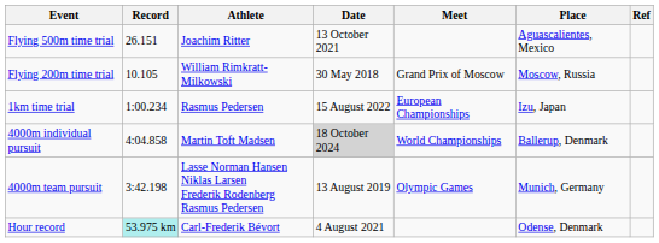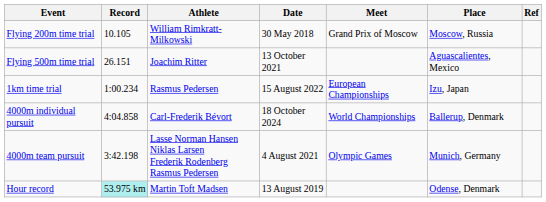 <table class="wikitable" style="font-size:95%; width: 95%;">
 <tr>
 <th>Event</th>
 <th>Record</th>
 <th>Athlete</th>
 <th>Date</th>
 <th>Meet</th>
 <th>Place</th>
 <th>Ref</th>
 </tr>
 <tr>
+<td><a href='#'>Flying 200m time trial</a></td>
+<td>10.105</td>
+<td><a href='#'>William Rimkratt-Milkowski</a></td>
+<td>30 May 2018</td>
+<td>Grand Prix of Moscow</td>
+<td><a href='#'>Moscow</a>, Russia</td>
+<td></td>
+</tr>
+<tr>
 <td><a href='#'>Flying 500m time trial</a></td>
 <td>26.151</td>
 <td><a href='#'>Joachim Ritter</a></td>
 <td>13 October 2021</td>
 <td></td>
 <td><a href='#'>Aguascalientes</a>, Mexico</td>
-<td></td>
-</tr>
-<tr>
-<td><a href='#'>Flying 200m time trial</a></td>
-<td>10.105</td>
-<td><a href='#'>William Rimkratt-Milkowski</a></td>
-<td>30 May 2018</td>
-<td>Grand Prix of Moscow</td>
-<td><a href='#'>Moscow</a>, Russia</td>
 <td></td>
 </tr>
 <tr>
 <td><a href='#'>1km time trial</a></td>
 <td>1:00.234</td>
 <td><a href='#'>Rasmus Pedersen</a></td>
 <td>15 August 2022</td>
 <td><a href='#'>European Championships</a></td>
 <td><a href='#'>Izu</a>, Japan</td>
 <td></td>
 </tr>
 <tr>
 <td><a href='#'>4000m individual pursuit</a></td>
 <td>4:04.858</td>
-<td><a href='#'>Martin Toft Madsen</a></td>
-<td style="background: lightgrey;">18 October 2024</td>
+<td><a href='#'>Carl-Frederik Bévort</a></td>
+<td>18 October 2024</td>
 <td><a href='#'>World Championships</a></td>
 <td><a href='#'>Ballerup</a>, Denmark</td>
 <td></td>
 </tr>
 <tr>
 <td><a href='#'>4000m team pursuit</a></td>
 <td>3:42.198</td>
 <td><a href='#'>Lasse Norman Hansen</a><br><a href='#'>Niklas Larsen</a><br><a href='#'>Frederik Rodenberg</a><br><a href='#'>Rasmus Pedersen</a></td>
-<td>13 August 2019</td>
+<td>4 August 2021</td>
 <td><a href='#'>Olympic Games</a></td>
 <td><a href='#'>Munich</a>, Germany</td>
 <td></td>
 </tr>
 <tr>
 <td><a href='#'>Hour record</a></td>
 <td style="background: paleturquoise;">53.975 km</td>
-<td><a href='#'>Carl-Frederik Bévort</a></td>
-<td>4 August 2021</td>
+<td><a href='#'>Martin Toft Madsen</a></td>
+<td>13 August 2019</td>
 <td></td>
 <td><a href='#'>Odense</a>, Denmark</td>
 <td></td>
 </tr>
 </table>
